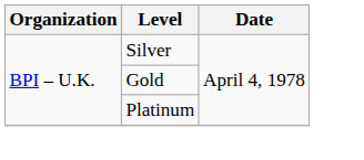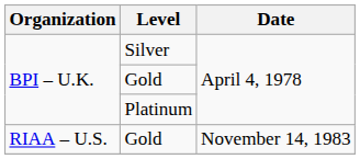 <table class="wikitable">
 <tr>
 <th align="left">Organization</th>
 <th align="left">Level</th>
 <th align="left">Date</th>
 </tr>
 <tr>
 <td align="left" rowspan="3"><a href='#'>BPI</a> – U.K.</td>
 <td align="left">Silver</td>
 <td align="left" rowspan="3">April 4, 1978</td>
 </tr>
 <tr>
 <td>Gold</td>
 </tr>
 <tr>
 <td>Platinum</td>
 </tr>
 <tr>
+<td align="left"><a href='#'>RIAA</a> – U.S.</td>
+<td align="left">Gold</td>
+<td align="left">November 14, 1983</td>
+</tr>
+<tr>
 </tr>
 </table>
